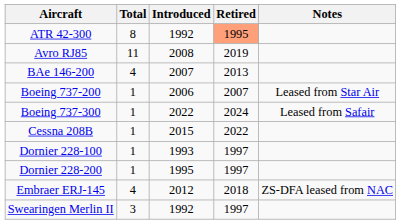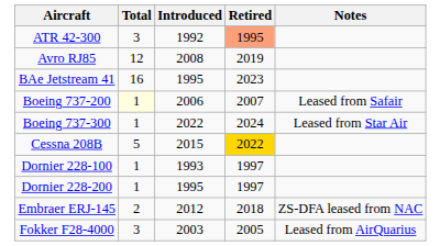 <table class="wikitable sortable" style="border-collapse:collapse;text-align:center; margin: 1em auto;">
 <tr>
 <th>Aircraft</th>
 <th>Total</th>
 <th>Introduced</th>
 <th>Retired</th>
 <th>Notes</th>
 </tr>
 <tr>
 <td><a href='#'>ATR 42-300</a></td>
-<td>8</td>
+<td>3</td>
 <td>1992</td>
 <td style="background: lightsalmon;">1995</td>
 <td></td>
 </tr>
 <tr>
 <td><a href='#'>Avro RJ85</a></td>
-<td>11</td>
+<td>12</td>
 <td>2008</td>
 <td>2019</td>
 <td></td>
 </tr>
 <tr>
-<td><a href='#'>BAe 146-200</a></td>
-<td>4</td>
-<td>2007</td>
-<td>2013</td>
+<td><a href='#'>BAe Jetstream 41</a></td>
+<td>16</td>
+<td>1995</td>
+<td>2023</td>
 <td></td>
 </tr>
 <tr>
 <td><a href='#'>Boeing 737-200</a></td>
-<td>1</td>
+<td style="background: lightyellow;">1</td>
 <td>2006</td>
 <td>2007</td>
-<td>Leased from <a href='#'>Star Air</a></td>
+<td>Leased from <a href='#'>Safair</a></td>
 </tr>
 <tr>
 <td><a href='#'>Boeing 737-300</a></td>
 <td>1</td>
 <td>2022</td>
 <td>2024</td>
-<td>Leased from <a href='#'>Safair</a></td>
+<td>Leased from <a href='#'>Star Air</a></td>
 </tr>
 <tr>
 <td><a href='#'>Cessna 208B</a></td>
-<td>1</td>
+<td>5</td>
 <td>2015</td>
-<td>2022</td>
+<td style="background: gold;">2022</td>
 <td></td>
 </tr>
 <tr>
 <td><a href='#'>Dornier 228-100</a></td>
 <td>1</td>
 <td>1993</td>
 <td>1997</td>
 <td></td>
 </tr>
 <tr>
 <td><a href='#'>Dornier 228-200</a></td>
 <td>1</td>
 <td>1995</td>
 <td>1997</td>
 <td></td>
 </tr>
 <tr>
 <td><a href='#'>Embraer ERJ-145</a></td>
-<td>4</td>
+<td>2</td>
 <td>2012</td>
 <td>2018</td>
 <td>ZS-DFA leased from <a href='#'>NAC</a></td>
 </tr>
 <tr>
-<td><a href='#'>Swearingen Merlin II</a></td>
+<td><a href='#'>Fokker F28-4000</a></td>
 <td>3</td>
-<td>1992</td>
-<td>1997</td>
-<td></td>
+<td>2003</td>
+<td>2005</td>
+<td>Leased from <a href='#'>AirQuarius</a></td>
 </tr>
 </table>
